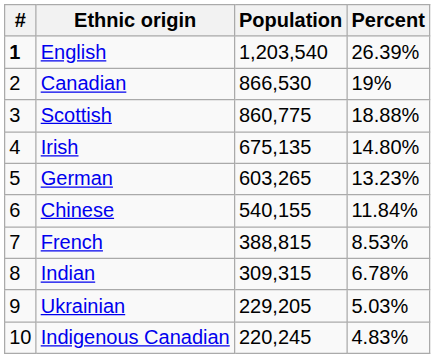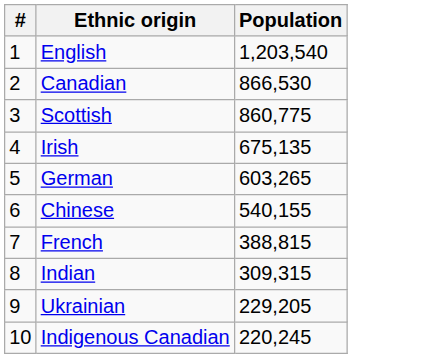 <table class="wikitable">
 <tr>
 <th>#</th>
 <th>Ethnic origin</th>
 <th>Population</th>
-<th>Percent</th>
 </tr>
 <tr>
-<td><strong>1</strong></td>
+<td>1</td>
 <td><a href='#'>English</a></td>
 <td>1,203,540</td>
-<td>26.39%</td>
 </tr>
 <tr>
 <td>2</td>
 <td><a href='#'>Canadian</a></td>
 <td>866,530</td>
-<td>19%</td>
 </tr>
 <tr>
 <td>3</td>
 <td><a href='#'>Scottish</a></td>
 <td>860,775</td>
-<td>18.88%</td>
 </tr>
 <tr>
 <td>4</td>
 <td><a href='#'>Irish</a></td>
 <td>675,135</td>
-<td>14.80%</td>
 </tr>
 <tr>
 <td>5</td>
 <td><a href='#'>German</a></td>
 <td>603,265</td>
-<td>13.23%</td>
 </tr>
 <tr>
 <td>6</td>
 <td><a href='#'>Chinese</a></td>
 <td>540,155</td>
-<td>11.84%</td>
 </tr>
 <tr>
 <td>7</td>
 <td><a href='#'>French</a></td>
 <td>388,815</td>
-<td>8.53%</td>
 </tr>
 <tr>
 <td>8</td>
 <td><a href='#'>Indian</a></td>
 <td>309,315</td>
-<td>6.78%</td>
 </tr>
 <tr>
 <td>9</td>
 <td><a href='#'>Ukrainian</a></td>
 <td>229,205</td>
-<td>5.03%</td>
 </tr>
 <tr>
 <td>10</td>
 <td><a href='#'>Indigenous Canadian</a></td>
 <td>220,245</td>
-<td>4.83%</td>
 </tr>
 </table>
